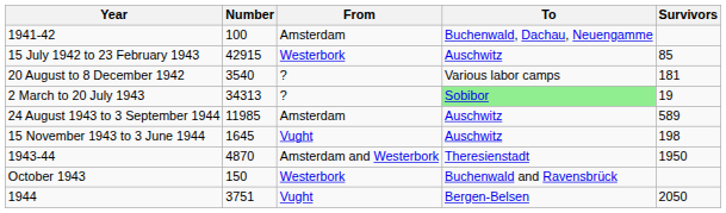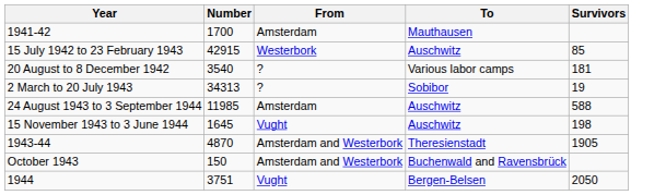 <table class="wikitable">
 <tr>
 <th>Year</th>
 <th>Number</th>
 <th>From</th>
 <th>To</th>
 <th>Survivors</th>
 </tr>
 <tr>
 <td>1941-42</td>
-<td>100</td>
+<td>1700</td>
 <td>Amsterdam</td>
-<td><a href='#'>Buchenwald</a>, <a href='#'>Dachau</a>, <a href='#'>Neuengamme</a></td>
+<td><a href='#'>Mauthausen</a></td>
 <td></td>
 </tr>
 <tr>
 <td>15 July 1942 to 23 February 1943</td>
 <td>42915</td>
 <td><a href='#'>Westerbork</a></td>
 <td><a href='#'>Auschwitz</a></td>
 <td>85</td>
 </tr>
 <tr>
 <td>20 August to 8 December 1942</td>
 <td>3540</td>
 <td>?</td>
 <td>Various labor camps</td>
 <td>181</td>
 </tr>
 <tr>
 <td>2 March to 20 July 1943</td>
 <td>34313</td>
 <td>?</td>
-<td style="background: lightgreen;"><a href='#'>Sobibor</a></td>
+<td><a href='#'>Sobibor</a></td>
 <td>19</td>
 </tr>
 <tr>
 <td>24 August 1943 to 3 September 1944</td>
 <td>11985</td>
 <td>Amsterdam</td>
 <td><a href='#'>Auschwitz</a></td>
-<td>589</td>
+<td>588</td>
 </tr>
 <tr>
 <td>15 November 1943 to 3 June 1944</td>
 <td>1645</td>
 <td><a href='#'>Vught</a></td>
 <td><a href='#'>Auschwitz</a></td>
 <td>198</td>
 </tr>
 <tr>
 <td>1943-44</td>
 <td>4870</td>
 <td>Amsterdam and <a href='#'>Westerbork</a></td>
 <td><a href='#'>Theresienstadt</a></td>
-<td>1950</td>
+<td>1905</td>
 </tr>
 <tr>
 <td>October 1943</td>
 <td>150</td>
-<td><a href='#'>Westerbork</a></td>
+<td>Amsterdam and <a href='#'>Westerbork</a></td>
 <td><a href='#'>Buchenwald</a> and <a href='#'>Ravensbrück</a></td>
 <td></td>
 </tr>
 <tr>
 <td>1944</td>
 <td>3751</td>
 <td><a href='#'>Vught</a></td>
 <td><a href='#'>Bergen-Belsen</a></td>
 <td>2050</td>
 </tr>
 </table>
